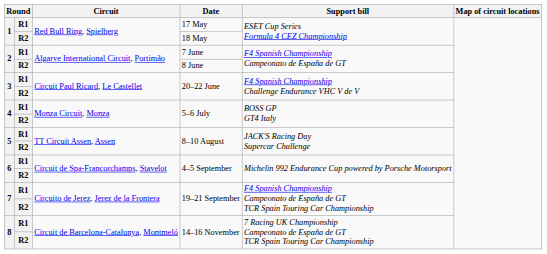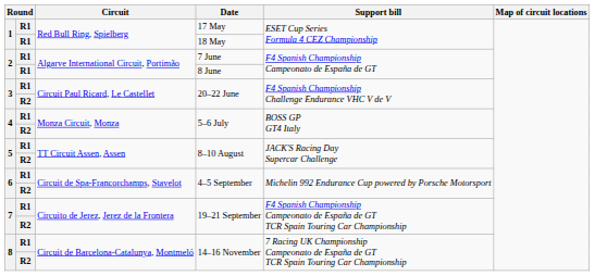 <table class="wikitable" style="font-size: 85%;">
 <tr>
 <th colspan="2">Round</th>
 <th>Circuit</th>
 <th>Date</th>
 <th>Support bill</th>
 <th>Map of circuit locations</th>
 </tr>
 <tr>
 <th rowspan="2">1</th>
 <th>R1</th>
 <td rowspan="2"> <a href='#'>Red Bull Ring</a>, <a href='#'>Spielberg</a></td>
 <td>17 May</td>
 <td rowspan="2"><em>ESET Cup Series<br><a href='#'>Formula 4 CEZ Championship</a></em></td>
 <td rowspan="16"></td>
 </tr>
 <tr>
-<th>R2</th>
+<th>R1</th>
 <td>18 May</td>
 </tr>
 <tr>
 <th rowspan="2">2</th>
 <th>R1</th>
 <td rowspan="2"> <a href='#'>Algarve International Circuit</a>, <a href='#'>Portimão</a></td>
 <td>7 June</td>
 <td rowspan="2"><em><a href='#'>F4 Spanish Championship</a><br>Campeonato de España de GT</em></td>
 </tr>
 <tr>
-<th>R2</th>
+<th>R1</th>
 <td>8 June</td>
 </tr>
 <tr>
 <th rowspan="2">3</th>
 <th>R1</th>
 <td rowspan="2"> <a href='#'>Circuit Paul Ricard</a>, <a href='#'>Le Castellet</a></td>
 <td rowspan="2">20–22 June</td>
 <td rowspan="2" nowrap><em><a href='#'>F4 Spanish Championship</a><br>Challenge Endurance VHC V de V</em></td>
 </tr>
 <tr>
 <th>R2</th>
 </tr>
 <tr>
 <th rowspan="2">4</th>
 <th>R1</th>
 <td rowspan="2"> <a href='#'>Monza Circuit</a>, <a href='#'>Monza</a></td>
 <td rowspan="2">5–6 July</td>
 <td rowspan="2"><em>BOSS GP<br>GT4 Italy</em></td>
 </tr>
 <tr>
 <th>R2</th>
 </tr>
 <tr>
 <th rowspan="2">5</th>
 <th>R1</th>
 <td rowspan="2"> <a href='#'>TT Circuit Assen</a>, <a href='#'>Assen</a></td>
 <td rowspan="2">8–10 August</td>
 <td rowspan="2"><em>JACK'S Racing Day<br>Supercar Challenge</em></td>
 </tr>
 <tr>
 <th>R2</th>
 </tr>
 <tr>
 <th rowspan="2">6</th>
 <th>R1</th>
 <td rowspan="2"> <a href='#'>Circuit de Spa-Francorchamps</a>, <a href='#'>Stavelot</a></td>
 <td rowspan="2">4–5 September</td>
 <td rowspan="2"><em>Michelin 992 Endurance Cup powered by Porsche Motorsport</em></td>
 </tr>
 <tr>
 <th>R2</th>
 </tr>
 <tr>
 <th rowspan="2">7</th>
 <th>R1</th>
 <td rowspan="2"> <a href='#'>Circuito de Jerez</a>, <a href='#'>Jerez de la Frontera</a></td>
 <td rowspan="2" nowrap>19–21 September</td>
 <td rowspan="2" nowrap><em><a href='#'>F4 Spanish Championship</a><br>Campeonato de España de GT<br>TCR Spain Touring Car Championship</em></td>
 </tr>
 <tr>
 <th>R2</th>
 </tr>
 <tr>
 <th rowspan="2">8</th>
 <th>R1</th>
 <td rowspan="2" nowrap> <a href='#'>Circuit de Barcelona-Catalunya</a>, <a href='#'>Montmeló</a></td>
 <td rowspan="2">14–16 November</td>
 <td rowspan="2"><em>7 Racing UK Championship<br>Campeonato de España de GT<br>TCR Spain Touring Car Championship</em></td>
 </tr>
 <tr>
 <th>R2</th>
 </tr>
 </table>
